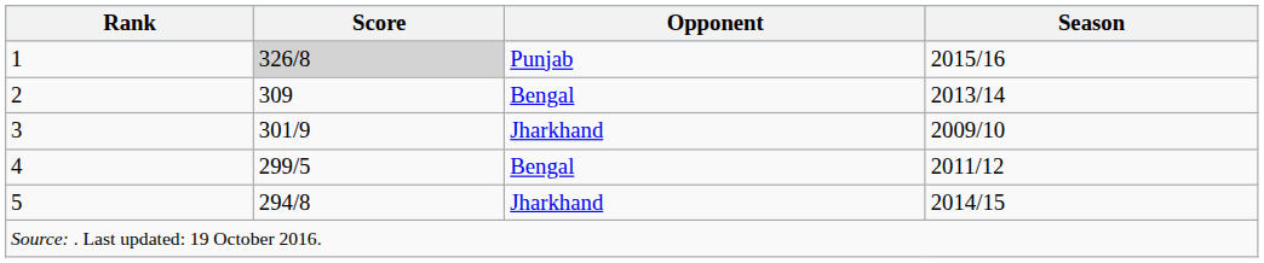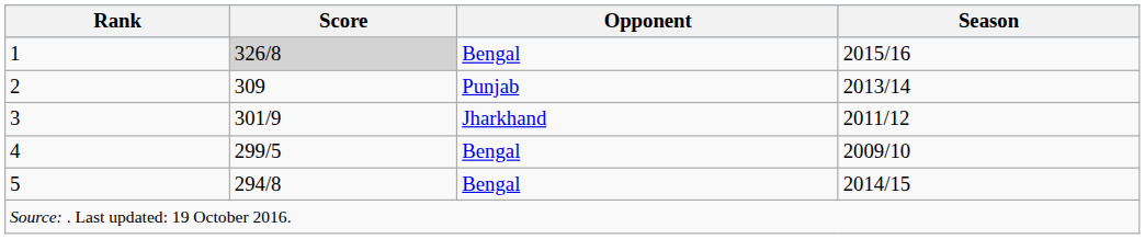 <table class="wikitable" width=70%>
 <tr bgcolor=#87cef>
 <th>Rank</th>
 <th>Score</th>
 <th>Opponent</th>
 <th>Season</th>
 </tr>
 <tr>
 <td>1</td>
 <td style="background: lightgrey;">326/8</td>
-<td><a href='#'>Punjab</a></td>
+<td><a href='#'>Bengal</a></td>
 <td>2015/16</td>
 </tr>
 <tr>
 <td>2</td>
 <td>309</td>
-<td><a href='#'>Bengal</a></td>
+<td><a href='#'>Punjab</a></td>
 <td>2013/14</td>
 </tr>
 <tr>
 <td>3</td>
 <td>301/9</td>
 <td><a href='#'>Jharkhand</a></td>
-<td>2009/10</td>
+<td>2011/12</td>
 </tr>
 <tr>
 <td>4</td>
 <td>299/5</td>
 <td><a href='#'>Bengal</a></td>
-<td>2011/12</td>
+<td>2009/10</td>
 </tr>
 <tr>
 <td>5</td>
 <td>294/8</td>
-<td><a href='#'>Jharkhand</a></td>
+<td><a href='#'>Bengal</a></td>
 <td>2014/15</td>
 </tr>
 <tr>
 <td colspan=4><small><em>Source: </em>. Last updated: 19 October 2016.</small></td>
 </tr>
 </table>
